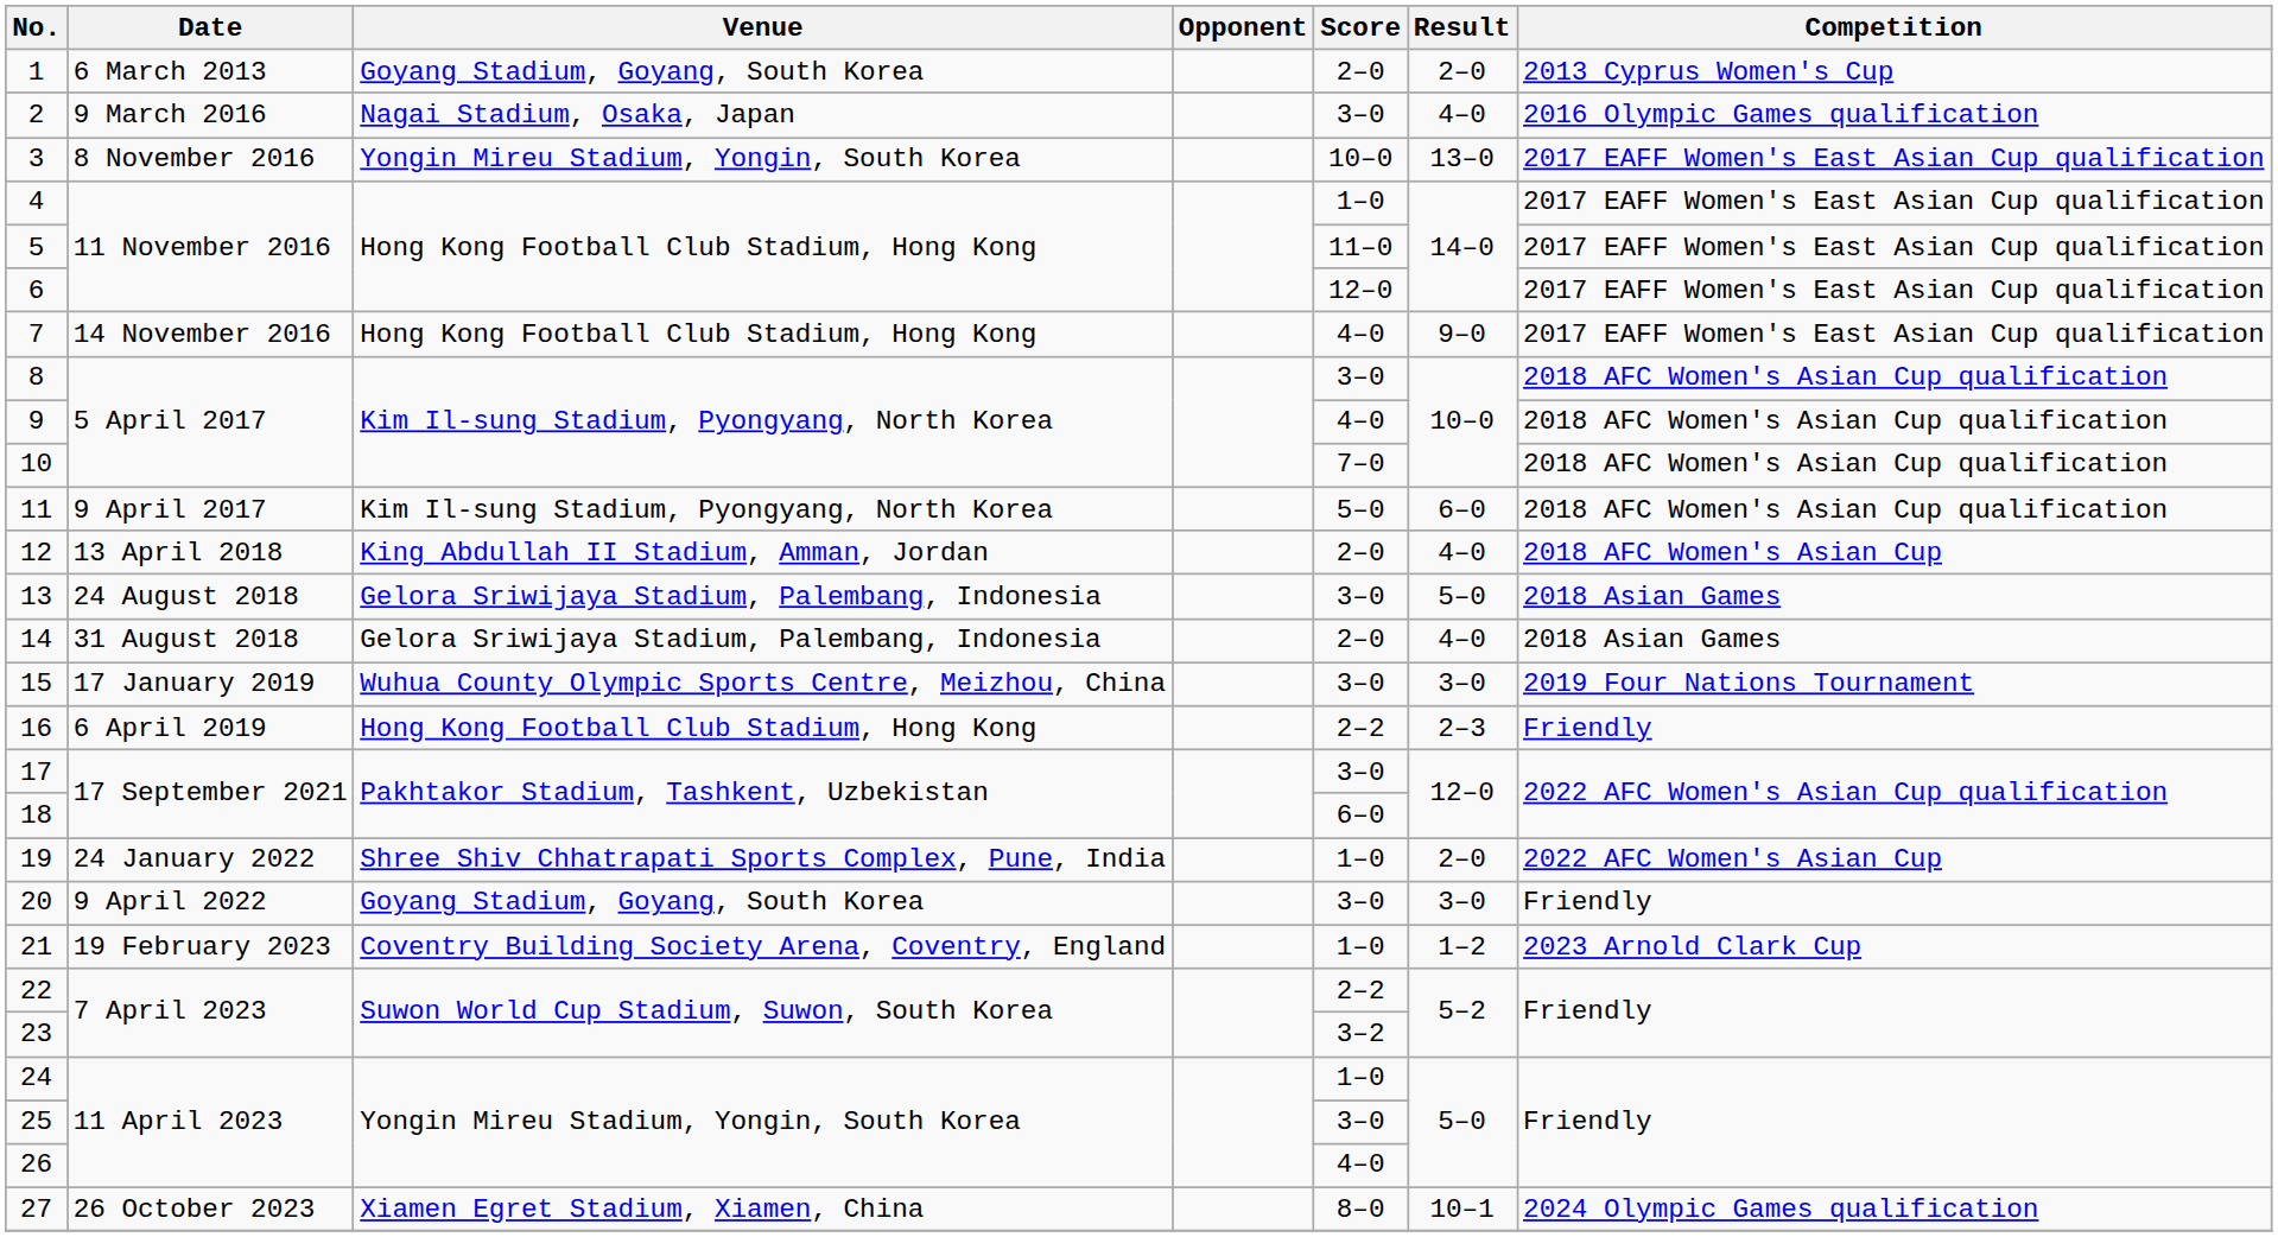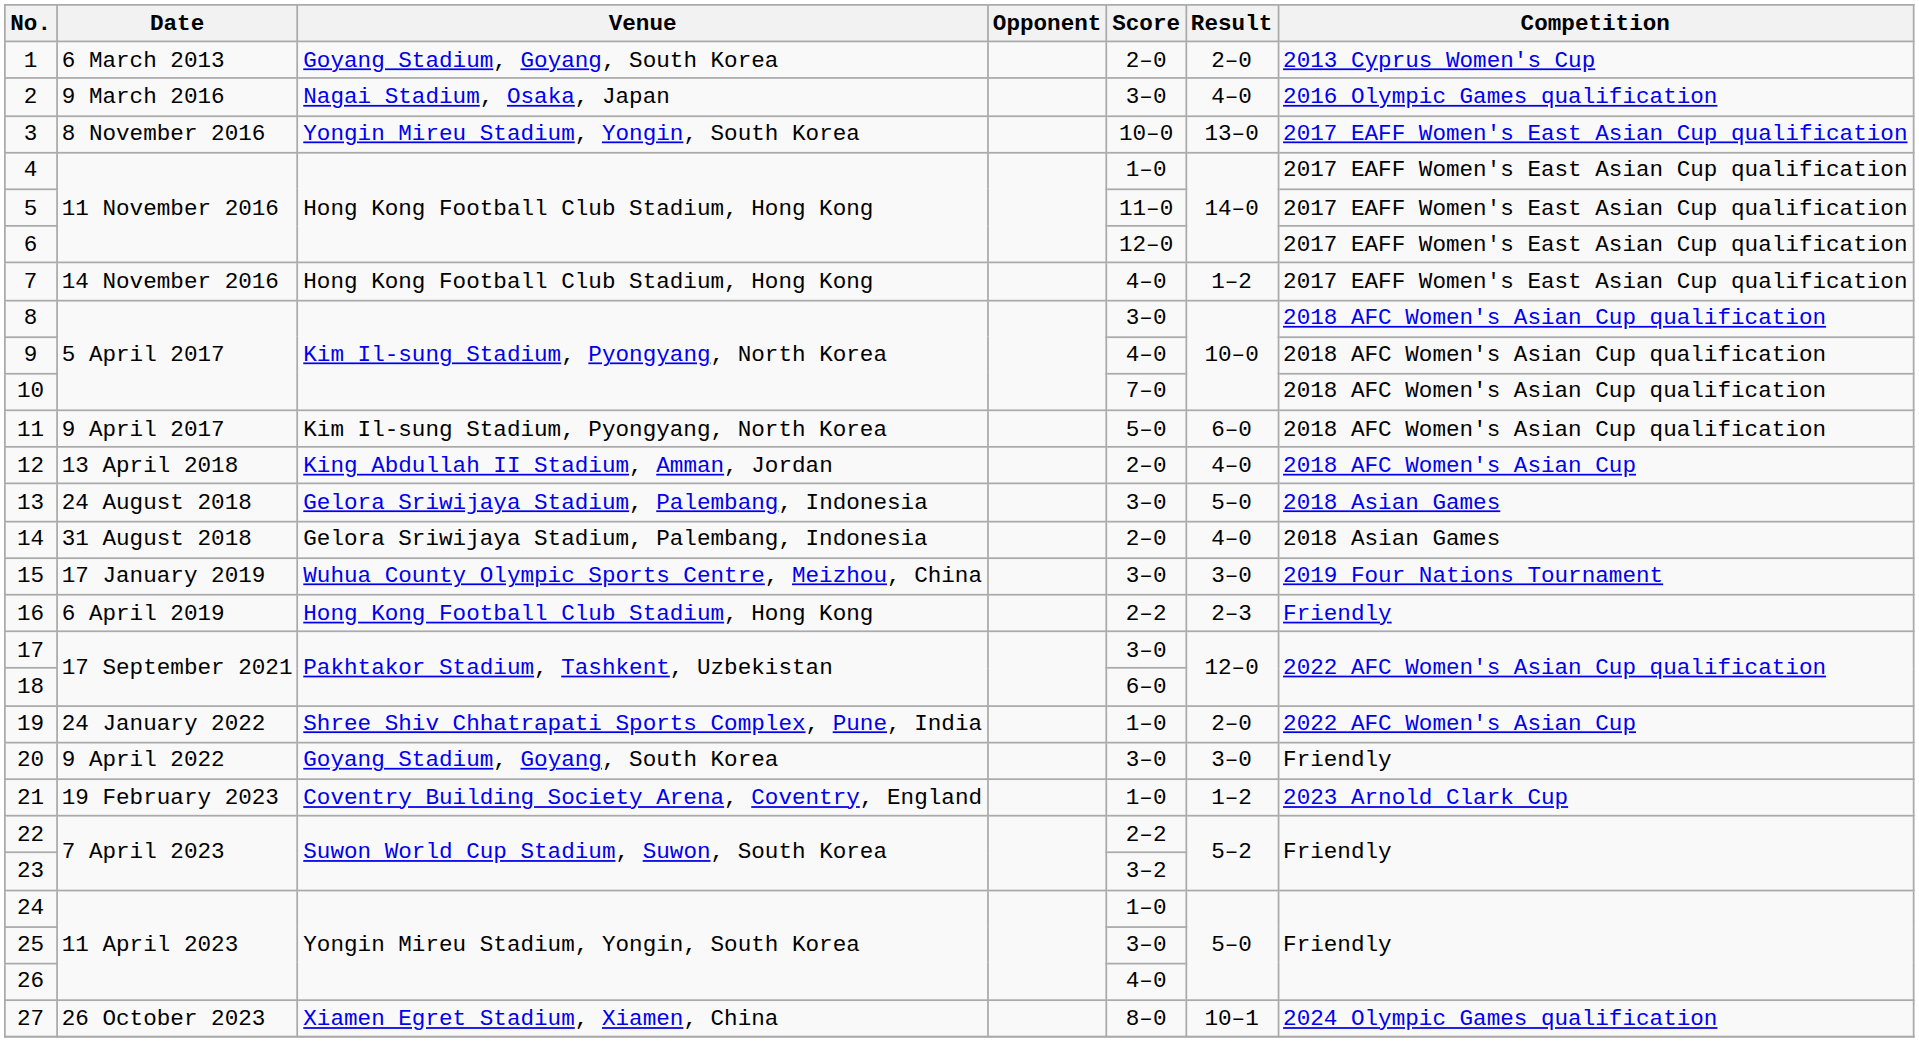 <table class="wikitable sortable">
 <tr>
 <th>No.</th>
 <th>Date</th>
 <th>Venue</th>
 <th>Opponent</th>
 <th>Score</th>
 <th>Result</th>
 <th>Competition</th>
 </tr>
 <tr>
 <td align=center>1</td>
 <td>6 March 2013</td>
 <td><a href='#'>Goyang Stadium</a>, <a href='#'>Goyang</a>, South Korea</td>
 <td></td>
 <td align=center>2–0</td>
 <td align=center>2–0</td>
 <td><a href='#'>2013 Cyprus Women's Cup</a></td>
 </tr>
 <tr>
 <td align=center>2</td>
 <td>9 March 2016</td>
 <td><a href='#'>Nagai Stadium</a>, <a href='#'>Osaka</a>, Japan</td>
 <td></td>
 <td align=center>3–0</td>
 <td align=center>4–0</td>
 <td><a href='#'>2016 Olympic Games qualification</a></td>
 </tr>
 <tr>
 <td align=center>3</td>
 <td>8 November 2016</td>
 <td><a href='#'>Yongin Mireu Stadium</a>, <a href='#'>Yongin</a>, South Korea</td>
 <td></td>
 <td align=center>10–0</td>
 <td align=center>13–0</td>
 <td><a href='#'>2017 EAFF Women's East Asian Cup qualification</a></td>
 </tr>
 <tr>
 <td align=center>4</td>
 <td rowspan="3">11 November 2016</td>
 <td rowspan="3">Hong Kong Football Club Stadium, Hong Kong</td>
 <td rowspan="3"></td>
 <td align=center>1–0</td>
 <td rowspan="3" align="center">14–0</td>
 <td>2017 EAFF Women's East Asian Cup qualification</td>
 </tr>
 <tr>
 <td align=center>5</td>
 <td align=center>11–0</td>
 <td>2017 EAFF Women's East Asian Cup qualification</td>
 </tr>
 <tr>
 <td align=center>6</td>
 <td align=center>12–0</td>
 <td>2017 EAFF Women's East Asian Cup qualification</td>
 </tr>
 <tr>
 <td align=center>7</td>
 <td>14 November 2016</td>
 <td>Hong Kong Football Club Stadium, Hong Kong</td>
 <td></td>
 <td align=center>4–0</td>
-<td align=center>9–0</td>
+<td align="center">1–2</td>
 <td>2017 EAFF Women's East Asian Cup qualification</td>
 </tr>
 <tr>
 <td align=center>8</td>
 <td rowspan="3">5 April 2017</td>
 <td rowspan="3"><a href='#'>Kim Il-sung Stadium</a>, <a href='#'>Pyongyang</a>, North Korea</td>
 <td rowspan="3"></td>
 <td align=center>3–0</td>
 <td rowspan="3" align="center">10–0</td>
 <td><a href='#'>2018 AFC Women's Asian Cup qualification</a></td>
 </tr>
 <tr>
 <td align=center>9</td>
 <td align=center>4–0</td>
 <td>2018 AFC Women's Asian Cup qualification</td>
 </tr>
 <tr>
 <td align=center>10</td>
 <td align=center>7–0</td>
 <td>2018 AFC Women's Asian Cup qualification</td>
 </tr>
 <tr>
 <td align=center>11</td>
 <td>9 April 2017</td>
 <td>Kim Il-sung Stadium, Pyongyang, North Korea</td>
 <td></td>
 <td align=center>5–0</td>
 <td align=center>6–0</td>
 <td>2018 AFC Women's Asian Cup qualification</td>
 </tr>
 <tr>
 <td align=center>12</td>
 <td>13 April 2018</td>
 <td><a href='#'>King Abdullah II Stadium</a>, <a href='#'>Amman</a>, Jordan</td>
 <td></td>
 <td align="center">2–0</td>
 <td align="center">4–0</td>
 <td><a href='#'>2018 AFC Women's Asian Cup</a></td>
 </tr>
 <tr>
 <td align=center>13</td>
 <td>24 August 2018</td>
 <td><a href='#'>Gelora Sriwijaya Stadium</a>, <a href='#'>Palembang</a>, Indonesia</td>
 <td></td>
 <td align=center>3–0</td>
 <td align=center>5–0</td>
 <td><a href='#'>2018 Asian Games</a></td>
 </tr>
 <tr>
 <td align=center>14</td>
 <td>31 August 2018</td>
 <td>Gelora Sriwijaya Stadium, Palembang, Indonesia</td>
 <td></td>
 <td align=center>2–0</td>
 <td align=center>4–0</td>
 <td>2018 Asian Games</td>
 </tr>
 <tr>
 <td align=center>15</td>
 <td>17 January 2019</td>
 <td><a href='#'>Wuhua County Olympic Sports Centre</a>, <a href='#'>Meizhou</a>, China</td>
 <td></td>
 <td align=center>3–0</td>
 <td align=center>3–0</td>
 <td><a href='#'>2019 Four Nations Tournament</a></td>
 </tr>
 <tr>
 <td align=center>16</td>
 <td>6 April 2019</td>
 <td><a href='#'>Hong Kong Football Club Stadium</a>, Hong Kong</td>
 <td></td>
 <td align=center>2–2</td>
 <td align=center>2–3</td>
 <td><a href='#'>Friendly</a></td>
 </tr>
 <tr>
 <td align=center>17</td>
 <td rowspan="2">17 September 2021</td>
 <td rowspan="2"><a href='#'>Pakhtakor Stadium</a>, <a href='#'>Tashkent</a>, Uzbekistan</td>
 <td rowspan="2"></td>
 <td align=center>3–0</td>
 <td rowspan="2" align="center">12–0</td>
 <td rowspan="2"><a href='#'>2022 AFC Women's Asian Cup qualification</a></td>
 </tr>
 <tr>
 <td align=center>18</td>
 <td align="center">6–0</td>
 </tr>
 <tr>
 <td align=center>19</td>
 <td>24 January 2022</td>
 <td><a href='#'>Shree Shiv Chhatrapati Sports Complex</a>, <a href='#'>Pune</a>, India</td>
 <td></td>
 <td align="center">1–0</td>
 <td align="center">2–0</td>
 <td><a href='#'>2022 AFC Women's Asian Cup</a></td>
 </tr>
 <tr>
 <td align=center>20</td>
 <td>9 April 2022</td>
 <td><a href='#'>Goyang Stadium</a>, <a href='#'>Goyang</a>, South Korea</td>
 <td></td>
 <td align="center">3–0</td>
 <td align="center">3–0</td>
 <td>Friendly</td>
 </tr>
 <tr>
 <td align=center>21</td>
 <td>19 February 2023</td>
 <td><a href='#'>Coventry Building Society Arena</a>, <a href='#'>Coventry</a>, England</td>
 <td></td>
 <td align="center">1–0</td>
 <td align="center">1–2</td>
 <td><a href='#'>2023 Arnold Clark Cup</a></td>
 </tr>
 <tr>
 <td align=center>22</td>
 <td rowspan="2">7 April 2023</td>
 <td rowspan="2"><a href='#'>Suwon World Cup Stadium</a>, <a href='#'>Suwon</a>, South Korea</td>
 <td rowspan="2"></td>
 <td align="center">2–2</td>
 <td align="center" rowspan="2">5–2</td>
 <td rowspan="2">Friendly</td>
 </tr>
 <tr>
 <td align=center>23</td>
 <td align="center">3–2</td>
 </tr>
 <tr>
 <td align=center>24</td>
 <td rowspan="3">11 April 2023</td>
 <td rowspan="3">Yongin Mireu Stadium, Yongin, South Korea</td>
 <td rowspan="3"></td>
 <td align="center">1–0</td>
 <td align="center" rowspan="3">5–0</td>
 <td rowspan="3">Friendly</td>
 </tr>
 <tr>
 <td align=center>25</td>
 <td align="center">3–0</td>
 </tr>
 <tr>
 <td align=center>26</td>
 <td align="center">4–0</td>
 </tr>
 <tr>
 <td align=center>27</td>
 <td>26 October 2023</td>
 <td><a href='#'>Xiamen Egret Stadium</a>, <a href='#'>Xiamen</a>, China</td>
 <td></td>
 <td align="center">8–0</td>
 <td align="center">10–1</td>
 <td><a href='#'>2024 Olympic Games qualification</a></td>
 </tr>
 <tr>
 </tr>
 </table>
